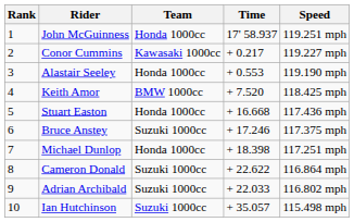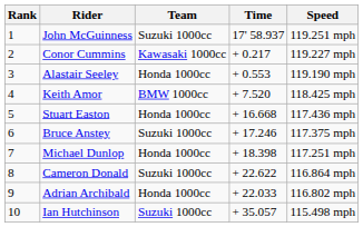 <table class="wikitable">
 <tr style="background:#efefef;">
 <th>Rank</th>
 <th>Rider</th>
 <th>Team</th>
 <th>Time</th>
 <th>Speed</th>
 </tr>
 <tr>
 <td>1</td>
 <td> <a href='#'>John McGuinness</a></td>
-<td><a href='#'>Honda</a> 1000cc</td>
+<td>Suzuki 1000cc</td>
 <td>17' 58.937</td>
 <td>119.251 mph</td>
 </tr>
 <tr>
 <td>2</td>
 <td> <a href='#'>Conor Cummins</a></td>
 <td><a href='#'>Kawasaki</a> 1000cc</td>
 <td>+ 0.217</td>
 <td>119.227 mph</td>
 </tr>
 <tr>
 <td>3</td>
 <td> <a href='#'>Alastair Seeley</a></td>
 <td>Honda 1000cc</td>
 <td>+ 0.553</td>
 <td>119.190 mph</td>
 </tr>
 <tr>
 <td>4</td>
 <td> <a href='#'>Keith Amor</a></td>
 <td><a href='#'>BMW</a> 1000cc</td>
 <td>+ 7.520</td>
 <td>118.425 mph</td>
 </tr>
 <tr>
 <td>5</td>
 <td> <a href='#'>Stuart Easton</a></td>
 <td>Honda 1000cc</td>
 <td>+ 16.668</td>
 <td>117.436 mph</td>
 </tr>
 <tr>
 <td>6</td>
 <td> <a href='#'>Bruce Anstey</a></td>
 <td>Suzuki 1000cc</td>
 <td>+ 17.246</td>
 <td>117.375 mph</td>
 </tr>
 <tr>
 <td>7</td>
 <td> <a href='#'>Michael Dunlop</a></td>
 <td>Honda 1000cc</td>
 <td>+ 18.398</td>
 <td>117.251 mph</td>
 </tr>
 <tr>
 <td>8</td>
 <td> <a href='#'>Cameron Donald</a></td>
 <td>Suzuki 1000cc</td>
 <td>+ 22.622</td>
 <td>116.864 mph</td>
 </tr>
 <tr>
 <td>9</td>
 <td> <a href='#'>Adrian Archibald</a></td>
-<td>Suzuki 1000cc</td>
+<td>Honda 1000cc</td>
 <td>+ 22.033</td>
 <td>116.802 mph</td>
 </tr>
 <tr>
 <td>10</td>
 <td> <a href='#'>Ian Hutchinson</a></td>
 <td><a href='#'>Suzuki</a> 1000cc</td>
 <td>+ 35.057</td>
 <td>115.498 mph</td>
 </tr>
 </table>
